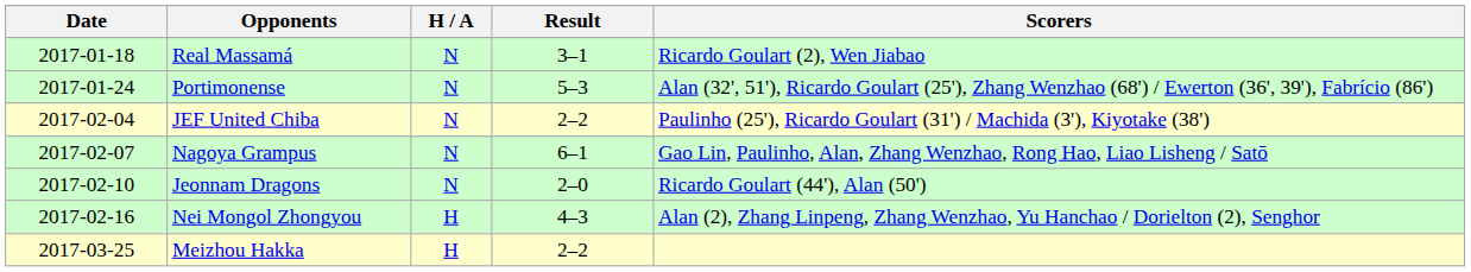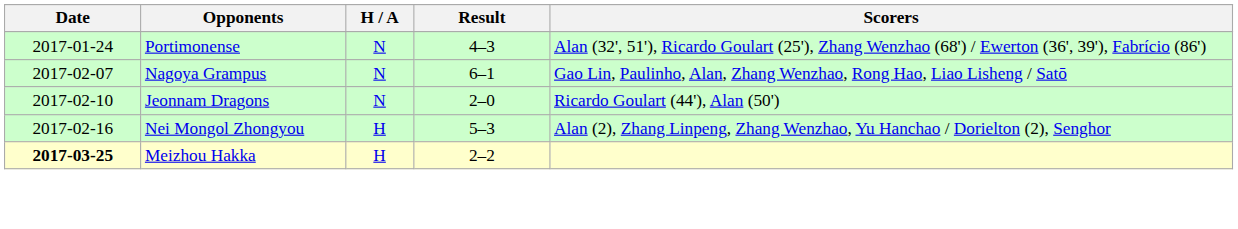 <table class="wikitable" style="width:90%; text-align:center">
 <tr style="background:#f0f6ff;">
 </tr>
 <tr>
 <th width=10%>Date</th>
 <th width=15%>Opponents</th>
 <th width=5%>H / A</th>
 <th width=10%>Result</th>
 <th width=50%>Scorers</th>
 </tr>
 <tr style="background:#f0f6ff;">
 </tr>
 <tr bgcolor="#ccffcc">
-<td>2017-01-18</td>
-<td align=left> <a href='#'>Real Massamá</a></td>
-<td><a href='#'>N</a></td>
-<td>3–1</td>
-<td align=left><a href='#'>Ricardo Goulart</a> (2), <a href='#'>Wen Jiabao</a></td>
-</tr>
-<tr bgcolor="#ccffcc">
 <td>2017-01-24</td>
 <td align=left> <a href='#'>Portimonense</a></td>
 <td><a href='#'>N</a></td>
-<td>5–3</td>
+<td>4–3</td>
 <td align=left><a href='#'>Alan</a> (32', 51'), <a href='#'>Ricardo Goulart</a> (25'), <a href='#'>Zhang Wenzhao</a> (68') / <a href='#'>Ewerton</a> (36', 39'), <a href='#'>Fabrício</a> (86')</td>
-</tr>
-<tr bgcolor="#ffffcc">
-<td>2017-02-04</td>
-<td align=left> <a href='#'>JEF United Chiba</a></td>
-<td><a href='#'>N</a></td>
-<td>2–2</td>
-<td align=left><a href='#'>Paulinho</a> (25'), <a href='#'>Ricardo Goulart</a> (31') / <a href='#'>Machida</a> (3'), <a href='#'>Kiyotake</a> (38')</td>
 </tr>
 <tr bgcolor="#ccffcc">
 <td>2017-02-07</td>
 <td align=left> <a href='#'>Nagoya Grampus</a></td>
 <td><a href='#'>N</a></td>
 <td>6–1</td>
 <td align=left><a href='#'>Gao Lin</a>, <a href='#'>Paulinho</a>, <a href='#'>Alan</a>, <a href='#'>Zhang Wenzhao</a>, <a href='#'>Rong Hao</a>, <a href='#'>Liao Lisheng</a> / <a href='#'>Satō</a></td>
 </tr>
 <tr bgcolor="#ccffcc">
 <td>2017-02-10</td>
 <td align=left> <a href='#'>Jeonnam Dragons</a></td>
 <td><a href='#'>N</a></td>
 <td>2–0</td>
 <td align=left><a href='#'>Ricardo Goulart</a> (44'), <a href='#'>Alan</a> (50')</td>
 </tr>
 <tr bgcolor="#ccffcc">
 <td>2017-02-16</td>
 <td align=left> <a href='#'>Nei Mongol Zhongyou</a></td>
 <td><a href='#'>H</a></td>
-<td>4–3</td>
+<td>5–3</td>
 <td align=left><a href='#'>Alan</a> (2), <a href='#'>Zhang Linpeng</a>, <a href='#'>Zhang Wenzhao</a>, <a href='#'>Yu Hanchao</a> / <a href='#'>Dorielton</a> (2), <a href='#'>Senghor</a></td>
 </tr>
 <tr bgcolor="#ffffcc">
-<td>2017-03-25</td>
+<td><strong>2017-03-25</strong></td>
 <td align=left> <a href='#'>Meizhou Hakka</a></td>
 <td><a href='#'>H</a></td>
 <td>2–2</td>
 <td align=left></td>
 </tr>
 </table>
